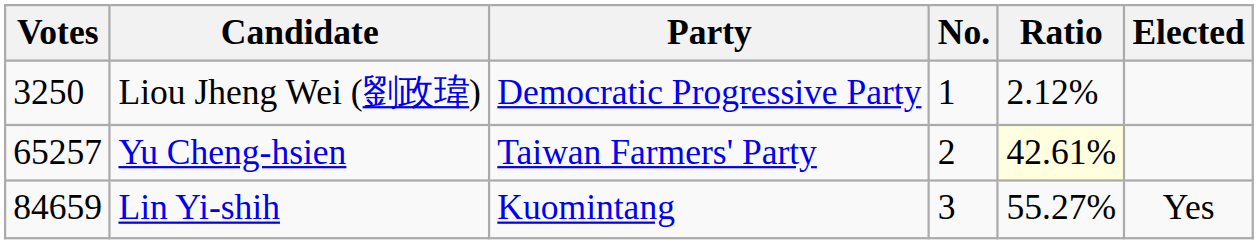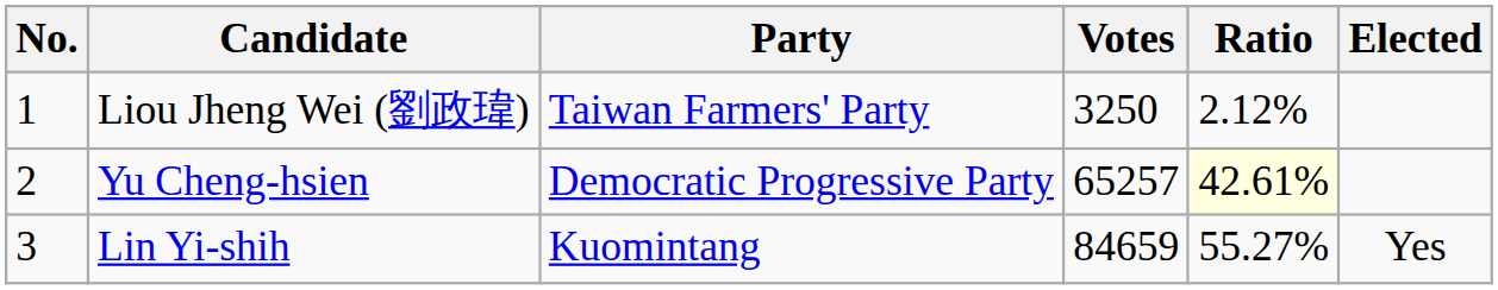 <table class=wikitable>
 <tr>
-<th>Votes</th>
+<th>No.</th>
 <th>Candidate</th>
 <th>Party</th>
-<th>No.</th>
+<th>Votes</th>
 <th>Ratio</th>
 <th>Elected</th>
 </tr>
 <tr>
+<td>1</td>
+<td>Liou Jheng Wei  (<a href='#'>劉政瑋</a>)</td>
+<td><a href='#'>Taiwan Farmers' Party</a></td>
 <td>3250</td>
-<td>Liou Jheng Wei  (<a href='#'>劉政瑋</a>)</td>
-<td><a href='#'>Democratic Progressive Party</a></td>
-<td>1</td>
 <td>2.12%</td>
 <td></td>
 </tr>
 <tr>
+<td>2</td>
+<td><a href='#'>Yu Cheng-hsien</a></td>
+<td><a href='#'>Democratic Progressive Party</a></td>
 <td>65257</td>
-<td><a href='#'>Yu Cheng-hsien</a></td>
-<td><a href='#'>Taiwan Farmers' Party</a></td>
-<td>2</td>
 <td style="background: lightyellow;">42.61%</td>
 <td></td>
 </tr>
 <tr>
-<td>84659</td>
+<td>3</td>
 <td><a href='#'>Lin Yi-shih</a></td>
 <td><a href='#'>Kuomintang</a></td>
-<td>3</td>
+<td>84659</td>
 <td>55.27%</td>
 <td style="text-align:center;">Yes</td>
 </tr>
 </table>
